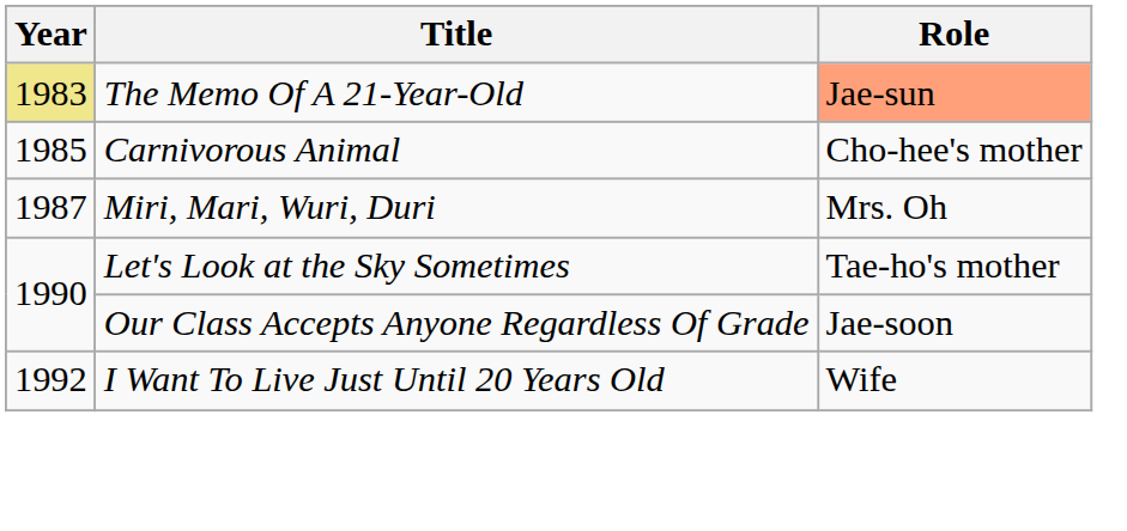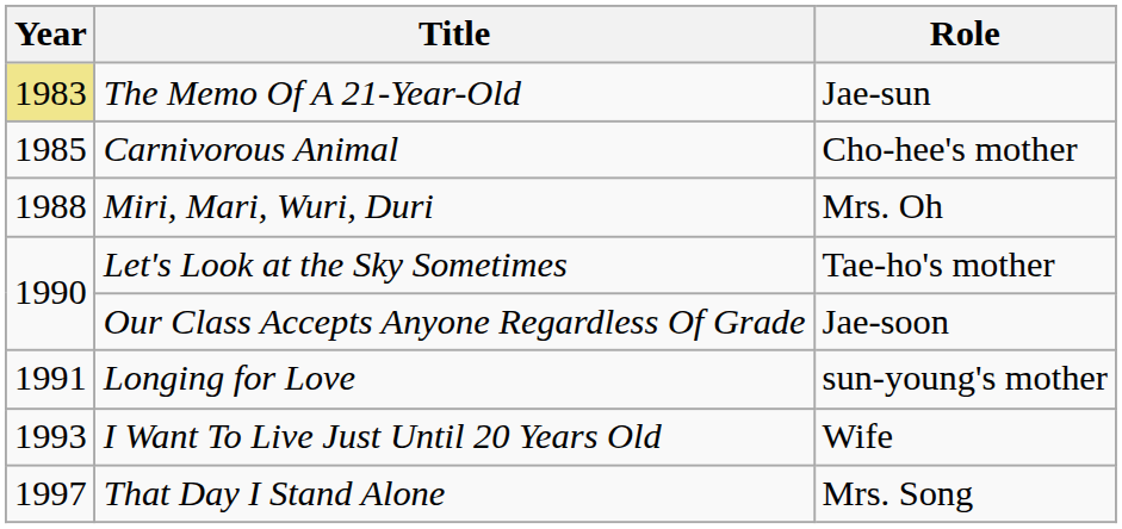 <table class="wikitable plainrowheaders">
 <tr>
 <th scope="col">Year</th>
 <th scope="col">Title</th>
 <th scope="col">Role</th>
 </tr>
 <tr>
 <td style="background: khaki;">1983</td>
 <td><em>The Memo Of A 21-Year-Old</em></td>
-<td style="background: lightsalmon;">Jae-sun</td>
+<td>Jae-sun</td>
 </tr>
 <tr>
 <td>1985</td>
 <td><em>Carnivorous Animal</em></td>
 <td>Cho-hee's mother</td>
 </tr>
 <tr>
-<td>1987</td>
+<td>1988</td>
 <td><em>Miri, Mari, Wuri, Duri</em></td>
 <td>Mrs. Oh</td>
 </tr>
 <tr>
 <td rowspan="2">1990</td>
 <td><em>Let's Look at the Sky Sometimes</em></td>
 <td>Tae-ho's mother</td>
 </tr>
 <tr>
 <td><em>Our Class Accepts Anyone Regardless Of Grade</em></td>
 <td>Jae-soon</td>
 </tr>
 <tr>
-<td>1992</td>
+<td>1991</td>
+<td><em>Longing for Love</em></td>
+<td>sun-young's mother</td>
+</tr>
+<tr>
+<td>1993</td>
 <td><em>I Want To Live Just Until 20 Years Old</em></td>
 <td>Wife</td>
 </tr>
+<tr>
+<td>1997</td>
+<td><em>That Day I Stand Alone</em></td>
+<td>Mrs. Song</td>
+</tr>
 </table>
